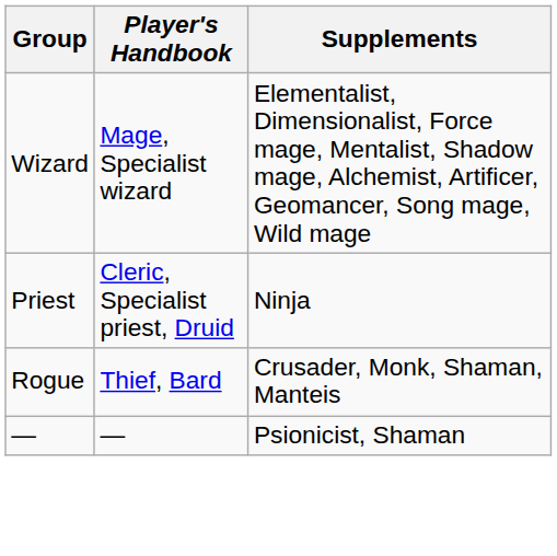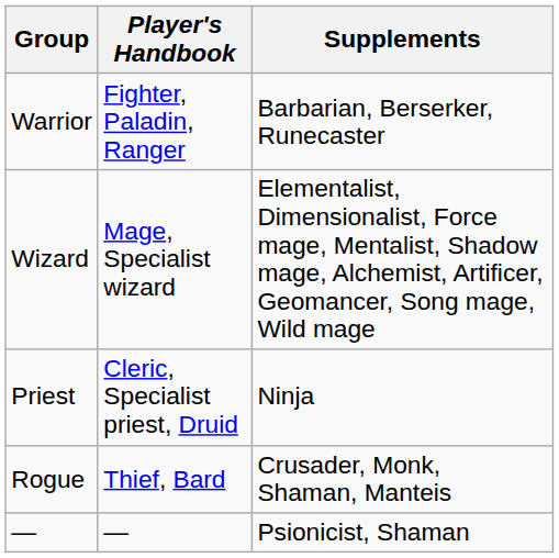 <table class="wikitable" style="width:22em; float: right">
 <tr>
 <th>Group</th>
 <th><em>Player's Handbook</em></th>
 <th>Supplements</th>
+</tr>
+<tr>
+<td>Warrior</td>
+<td><a href='#'>Fighter</a>, <a href='#'>Paladin</a>, <a href='#'>Ranger</a></td>
+<td>Barbarian, Berserker, Runecaster</td>
 </tr>
 <tr>
 <td>Wizard</td>
 <td><a href='#'>Mage</a>, Specialist wizard</td>
 <td>Elementalist, Dimensionalist, Force mage, Mentalist, Shadow mage, Alchemist, Artificer, Geomancer, Song mage, Wild mage</td>
 </tr>
 <tr>
 <td>Priest</td>
 <td><a href='#'>Cleric</a>, Specialist priest, <a href='#'>Druid</a></td>
 <td>Ninja</td>
 </tr>
 <tr>
 <td>Rogue</td>
 <td><a href='#'>Thief</a>, <a href='#'>Bard</a></td>
 <td>Crusader, Monk, Shaman, Manteis</td>
 </tr>
 <tr>
 <td>―</td>
 <td>―</td>
 <td>Psionicist, Shaman</td>
 </tr>
 </table>
